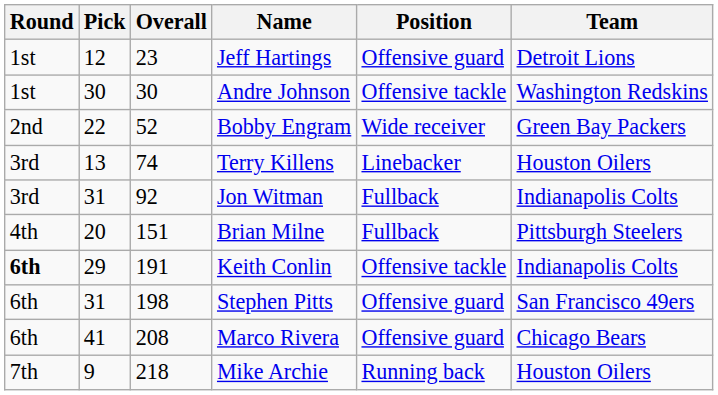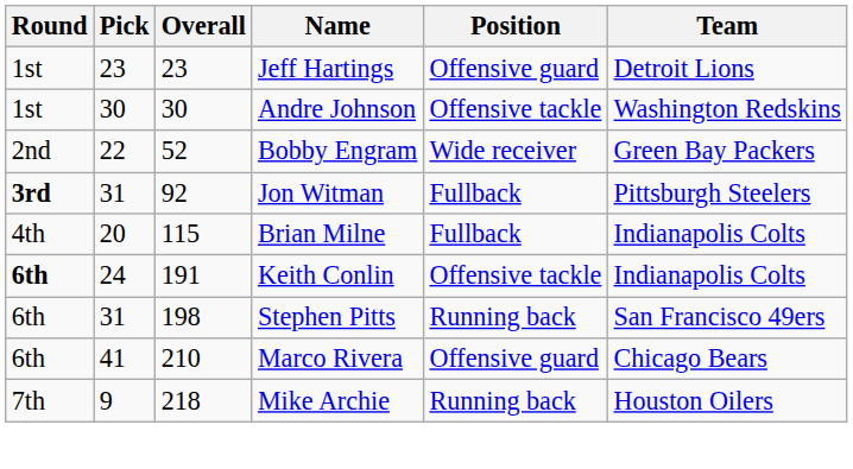 <table class="wikitable">
 <tr>
 <th>Round</th>
 <th>Pick</th>
 <th>Overall</th>
 <th>Name</th>
 <th>Position</th>
 <th>Team</th>
 </tr>
 <tr>
 <td>1st</td>
-<td>12</td>
+<td>23</td>
 <td>23</td>
 <td><a href='#'>Jeff Hartings</a></td>
 <td><a href='#'>Offensive guard</a></td>
 <td><a href='#'>Detroit Lions</a></td>
 </tr>
 <tr>
 <td>1st</td>
 <td>30</td>
 <td>30</td>
 <td><a href='#'>Andre Johnson</a></td>
 <td><a href='#'>Offensive tackle</a></td>
 <td><a href='#'>Washington Redskins</a></td>
 </tr>
 <tr>
 <td>2nd</td>
 <td>22</td>
 <td>52</td>
 <td><a href='#'>Bobby Engram</a></td>
 <td><a href='#'>Wide receiver</a></td>
 <td><a href='#'>Green Bay Packers</a></td>
 </tr>
 <tr>
-<td>3rd</td>
-<td>13</td>
-<td>74</td>
-<td><a href='#'>Terry Killens</a></td>
-<td><a href='#'>Linebacker</a></td>
-<td><a href='#'>Houston Oilers</a></td>
-</tr>
-<tr>
-<td>3rd</td>
+<td><strong>3rd</strong></td>
 <td>31</td>
 <td>92</td>
 <td><a href='#'>Jon Witman</a></td>
 <td><a href='#'>Fullback</a></td>
-<td><a href='#'>Indianapolis Colts</a></td>
+<td><a href='#'>Pittsburgh Steelers</a></td>
 </tr>
 <tr>
 <td>4th</td>
 <td>20</td>
-<td>151</td>
+<td>115</td>
 <td><a href='#'>Brian Milne</a></td>
 <td><a href='#'>Fullback</a></td>
-<td><a href='#'>Pittsburgh Steelers</a></td>
+<td><a href='#'>Indianapolis Colts</a></td>
 </tr>
 <tr>
 <td><strong>6th</strong></td>
-<td>29</td>
+<td>24</td>
 <td>191</td>
 <td><a href='#'>Keith Conlin</a></td>
 <td><a href='#'>Offensive tackle</a></td>
 <td><a href='#'>Indianapolis Colts</a></td>
 </tr>
 <tr>
 <td>6th</td>
 <td>31</td>
 <td>198</td>
 <td><a href='#'>Stephen Pitts</a></td>
-<td><a href='#'>Offensive guard</a></td>
+<td><a href='#'>Running back</a></td>
 <td><a href='#'>San Francisco 49ers</a></td>
 </tr>
 <tr>
 <td>6th</td>
 <td>41</td>
-<td>208</td>
+<td>210</td>
 <td><a href='#'>Marco Rivera</a></td>
 <td><a href='#'>Offensive guard</a></td>
 <td><a href='#'>Chicago Bears</a></td>
 </tr>
 <tr>
 <td>7th</td>
 <td>9</td>
 <td>218</td>
 <td><a href='#'>Mike Archie</a></td>
 <td><a href='#'>Running back</a></td>
 <td><a href='#'>Houston Oilers</a></td>
 </tr>
 </table>
